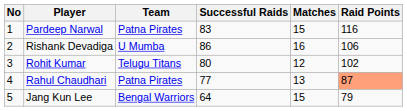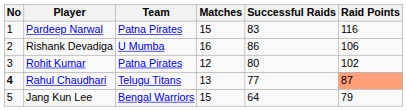 <table class="wikitable sortable">
 <tr>
 <th>No</th>
 <th>Player</th>
 <th>Team</th>
+<th>Matches</th>
 <th>Successful Raids</th>
-<th>Matches</th>
 <th>Raid Points</th>
 </tr>
 <tr>
 <td>1</td>
 <td><a href='#'>Pardeep Narwal</a></td>
 <td><a href='#'>Patna Pirates</a></td>
+<td>15</td>
 <td>83</td>
-<td>15</td>
 <td>116</td>
 </tr>
 <tr>
 <td>2</td>
 <td>Rishank Devadiga</td>
 <td><a href='#'>U Mumba</a></td>
+<td>16</td>
 <td>86</td>
-<td>16</td>
 <td>106</td>
 </tr>
 <tr>
 <td>3</td>
 <td><a href='#'>Rohit Kumar</a></td>
-<td><a href='#'>Telugu Titans</a></td>
+<td><a href='#'>Patna Pirates</a></td>
+<td>12</td>
 <td>80</td>
-<td>12</td>
 <td>102</td>
 </tr>
 <tr>
-<td>4</td>
+<td><strong>4</strong></td>
 <td><a href='#'>Rahul Chaudhari</a></td>
-<td><a href='#'>Patna Pirates</a></td>
+<td><a href='#'>Telugu Titans</a></td>
+<td>13</td>
 <td>77</td>
-<td>13</td>
 <td style="background: lightsalmon;">87</td>
 </tr>
 <tr>
 <td>5</td>
 <td>Jang Kun Lee</td>
 <td><a href='#'>Bengal Warriors</a></td>
+<td>15</td>
 <td>64</td>
-<td>15</td>
 <td>79</td>
 </tr>
 </table>
